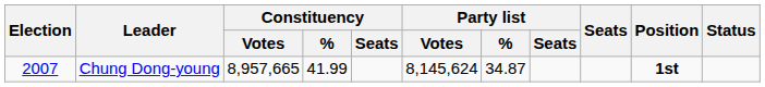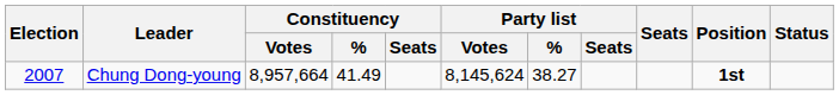 <table class="wikitable" style="text-align:center">
 <tr>
 <th rowspan="2">Election</th>
 <th rowspan="2">Leader</th>
 <th colspan="3">Constituency</th>
 <th colspan="3">Party list</th>
 <th rowspan="2">Seats</th>
 <th rowspan="2">Position</th>
 <th rowspan="2">Status</th>
 </tr>
 <tr>
 <th>Votes</th>
 <th>%</th>
 <th>Seats</th>
 <th>Votes</th>
 <th>%</th>
 <th>Seats</th>
 </tr>
 <tr>
 <td><a href='#'>2007</a></td>
 <td><a href='#'>Chung Dong-young</a></td>
-<td>8,957,665</td>
-<td>41.99</td>
+<td>8,957,664</td>
+<td>41.49</td>
 <td></td>
 <td>8,145,624</td>
-<td>34.87</td>
+<td>38.27</td>
 <td></td>
 <td></td>
 <td><strong>1st</strong></td>
 <td></td>
 </tr>
 </table>
